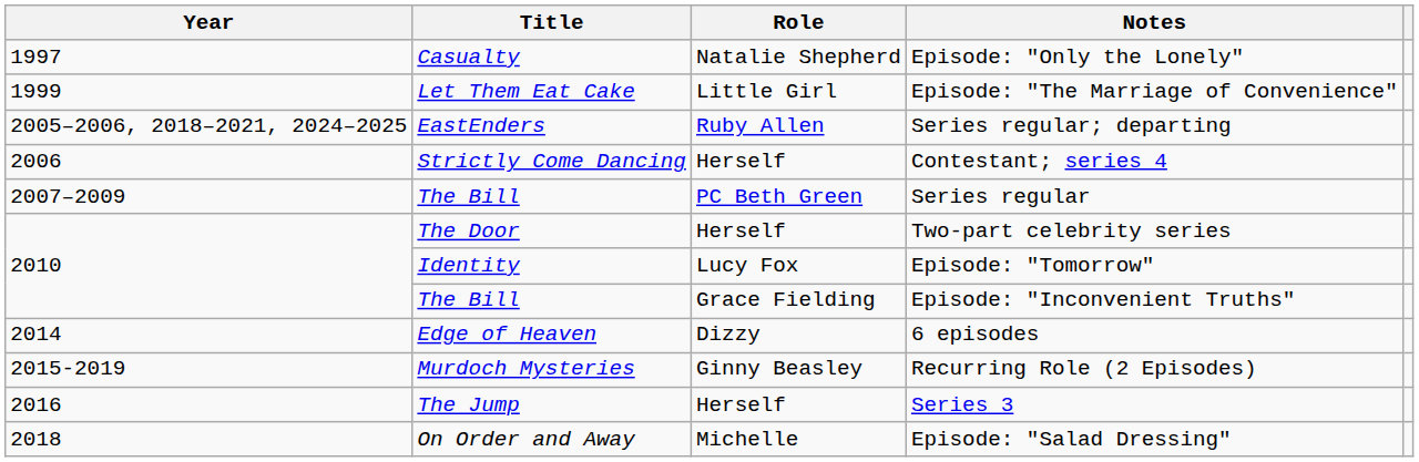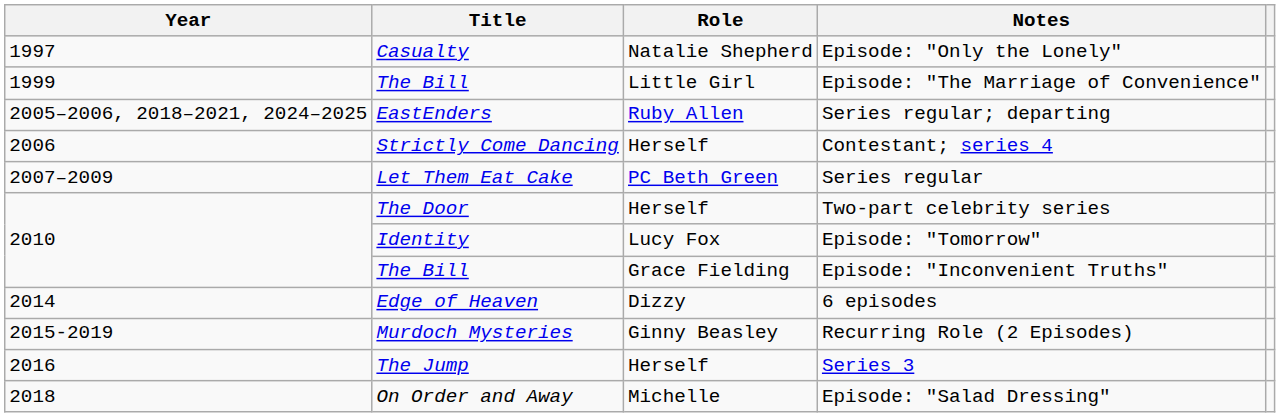 <table class="wikitable sortable">
 <tr>
 <th>Year</th>
 <th>Title</th>
 <th>Role</th>
 <th>Notes</th>
 <th></th>
 </tr>
 <tr>
 <td>1997</td>
 <td><em><a href='#'>Casualty</a></em></td>
 <td>Natalie Shepherd</td>
 <td>Episode: "Only the Lonely"</td>
 <td align="center"></td>
 </tr>
 <tr>
 <td>1999</td>
-<td><em><a href='#'>Let Them Eat Cake</a></em></td>
+<td><em><a href='#'>The Bill</a></em></td>
 <td>Little Girl</td>
 <td>Episode: "The Marriage of Convenience"</td>
 <td align="center"></td>
 </tr>
 <tr>
 <td>2005–2006, 2018–2021, 2024–2025</td>
 <td><em><a href='#'>EastEnders</a></em></td>
 <td><a href='#'>Ruby Allen</a></td>
 <td>Series regular; departing</td>
 <td align="center"></td>
 </tr>
 <tr>
 <td>2006</td>
 <td><em><a href='#'>Strictly Come Dancing</a></em></td>
 <td>Herself</td>
 <td>Contestant; <a href='#'>series 4</a></td>
 <td align="center"></td>
 </tr>
 <tr>
 <td>2007–2009</td>
-<td><em><a href='#'>The Bill</a></em></td>
+<td><em><a href='#'>Let Them Eat Cake</a></em></td>
 <td><a href='#'>PC Beth Green</a></td>
 <td>Series regular</td>
 <td align="center"></td>
 </tr>
 <tr>
 <td rowspan=3>2010</td>
 <td><em><a href='#'>The Door</a></em></td>
 <td>Herself</td>
 <td>Two-part celebrity series</td>
 <td align="center"></td>
 </tr>
 <tr>
 <td><em><a href='#'>Identity</a></em></td>
 <td>Lucy Fox</td>
 <td>Episode: "Tomorrow"</td>
 <td align="center"></td>
 </tr>
 <tr>
 <td><em><a href='#'>The Bill</a></em></td>
 <td>Grace Fielding</td>
 <td>Episode: "Inconvenient Truths"</td>
 <td align="center"></td>
 </tr>
 <tr>
 <td>2014</td>
 <td><em><a href='#'>Edge of Heaven</a></em></td>
 <td>Dizzy</td>
 <td>6 episodes</td>
 <td align="center"></td>
 </tr>
 <tr>
 <td>2015-2019</td>
 <td><em><a href='#'>Murdoch Mysteries</a></em></td>
 <td>Ginny Beasley</td>
 <td>Recurring Role (2 Episodes)</td>
 <td align="center"></td>
 </tr>
 <tr>
 <td>2016</td>
 <td><em><a href='#'>The Jump</a></em></td>
 <td>Herself</td>
 <td><a href='#'>Series 3</a></td>
 <td align="center"></td>
 </tr>
 <tr>
 <td>2018</td>
 <td><em>On Order and Away</em></td>
 <td>Michelle</td>
 <td>Episode: "Salad Dressing"</td>
 <td align="center"></td>
 </tr>
 </table>
